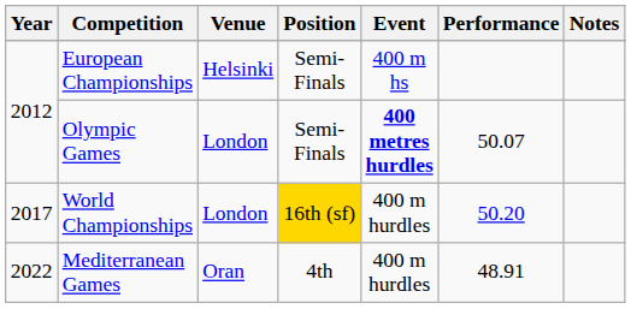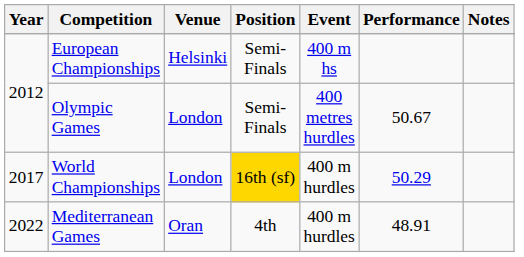 <table class="wikitable" width=65% style="font-size:90%; text-align:center;">
 <tr>
 <th>Year</th>
 <th>Competition</th>
 <th>Venue</th>
 <th>Position</th>
 <th>Event</th>
 <th>Performance</th>
 <th>Notes</th>
 </tr>
 <tr>
 </tr>
 <tr>
 <td rowspan=2>2012</td>
 <td align=left><a href='#'>European Championships</a></td>
 <td align=left> <a href='#'>Helsinki</a></td>
 <td>Semi-Finals</td>
 <td><a href='#'>400 m hs</a></td>
 <td></td>
 <td></td>
 </tr>
 <tr>
 <td align=left><a href='#'>Olympic Games</a></td>
 <td align=left> <a href='#'>London</a></td>
 <td>Semi-Finals</td>
-<td><strong><a href='#'>400 metres hurdles</a></strong></td>
-<td>50.07</td>
+<td><a href='#'>400 metres hurdles</a></td>
+<td>50.67</td>
 <td></td>
 </tr>
 <tr>
 <td>2017</td>
 <td align=left><a href='#'>World Championships</a></td>
 <td align=left> <a href='#'>London</a></td>
 <td style="background: gold;">16th (sf)</td>
 <td>400 m hurdles</td>
-<td><a href='#'>50.20</a></td>
+<td><a href='#'>50.29</a></td>
 <td></td>
 </tr>
 <tr>
 <td rowspan=1>2022</td>
 <td rowspan=1 align=left><a href='#'>Mediterranean Games</a></td>
 <td rowspan=1 align=left> <a href='#'>Oran</a></td>
 <td>4th</td>
 <td>400 m hurdles</td>
 <td>48.91</td>
 <td></td>
 </tr>
 </table>
